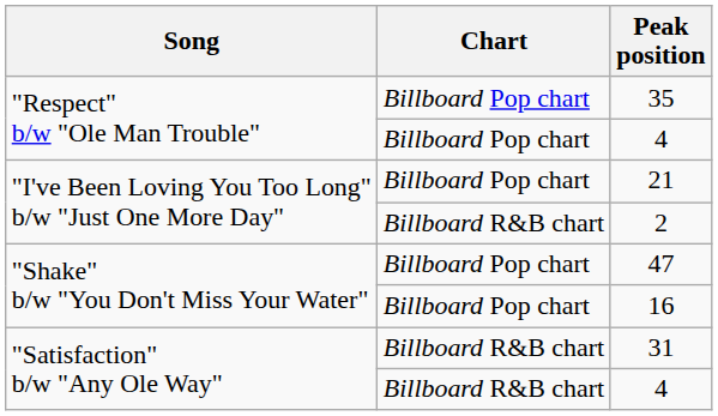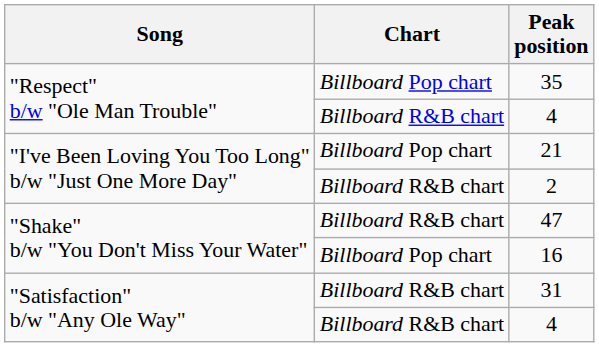 <table class="wikitable">
 <tr>
 <th>Song</th>
 <th>Chart</th>
 <th>Peak <br> position</th>
 </tr>
 <tr>
 <td rowspan=2>"Respect"<br><a href='#'>b/w</a> "Ole Man Trouble"</td>
 <td><em>Billboard</em> <a href='#'>Pop chart</a></td>
 <td style="text-align:center;">35</td>
 </tr>
 <tr>
-<td><em>Billboard</em> Pop chart</td>
+<td><em>Billboard</em> <a href='#'>R&B chart</a></td>
 <td style="text-align:center;">4</td>
 </tr>
 <tr>
 <td rowspan=2>"I've Been Loving You Too Long"<br>b/w "Just One More Day"</td>
 <td><em>Billboard</em> Pop chart</td>
 <td style="text-align:center;">21</td>
 </tr>
 <tr>
 <td><em>Billboard</em> R&B chart</td>
 <td style="text-align:center;">2</td>
 </tr>
 <tr>
 <td rowspan=2>"Shake"<br>b/w "You Don't Miss Your Water"</td>
-<td><em>Billboard</em> Pop chart</td>
+<td><em>Billboard</em> R&B chart</td>
 <td style="text-align:center;">47</td>
 </tr>
 <tr>
 <td><em>Billboard</em> Pop chart</td>
 <td style="text-align:center;">16</td>
 </tr>
 <tr>
 <td rowspan=2>"Satisfaction"<br>b/w "Any Ole Way"</td>
 <td><em>Billboard</em> R&B chart</td>
 <td style="text-align:center;">31</td>
 </tr>
 <tr>
 <td><em>Billboard</em> R&B chart</td>
 <td style="text-align:center;">4</td>
 </tr>
 </table>
